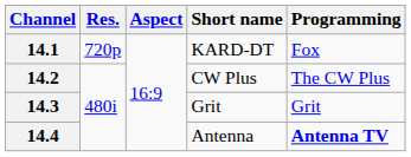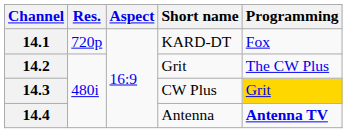 <table class="wikitable">
 <tr>
 <th><a href='#'>Channel</a></th>
 <th><a href='#'>Res.</a></th>
 <th><a href='#'>Aspect</a></th>
 <th>Short name</th>
 <th>Programming</th>
 </tr>
 <tr>
 <th scope = "row">14.1</th>
 <td><a href='#'>720p</a></td>
 <td rowspan="4"><a href='#'>16:9</a></td>
 <td>KARD-DT</td>
 <td><a href='#'>Fox</a></td>
 </tr>
 <tr>
 <th scope = "row">14.2</th>
 <td rowspan="3"><a href='#'>480i</a></td>
-<td>CW Plus</td>
+<td>Grit</td>
 <td><a href='#'>The CW Plus</a></td>
 </tr>
 <tr>
 <th scope = "row">14.3</th>
-<td>Grit</td>
-<td><a href='#'>Grit</a></td>
+<td>CW Plus</td>
+<td style="background: gold;"><a href='#'>Grit</a></td>
 </tr>
 <tr>
 <th scope = "row">14.4</th>
 <td>Antenna</td>
 <td><strong><a href='#'>Antenna TV</a></strong></td>
 </tr>
 </table>
